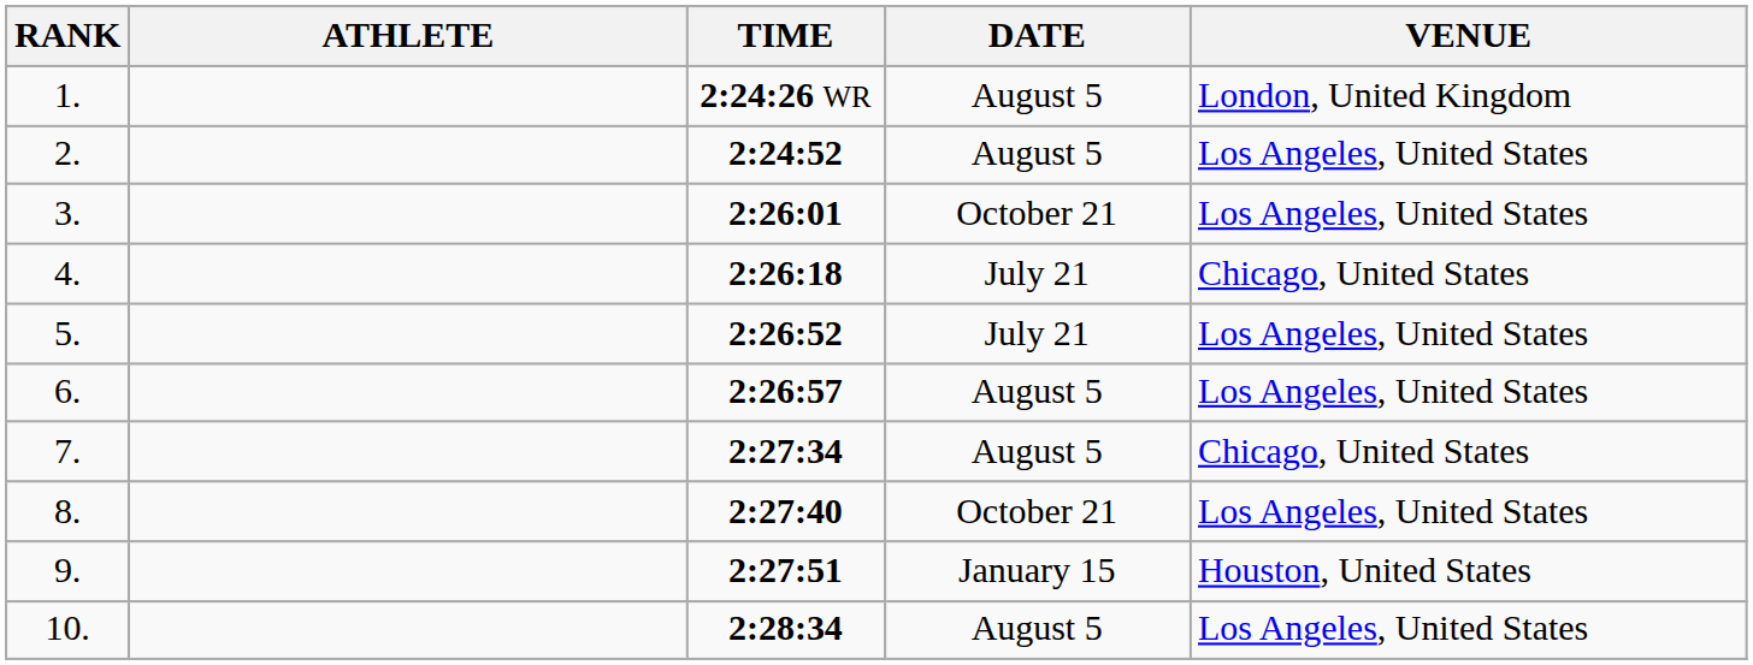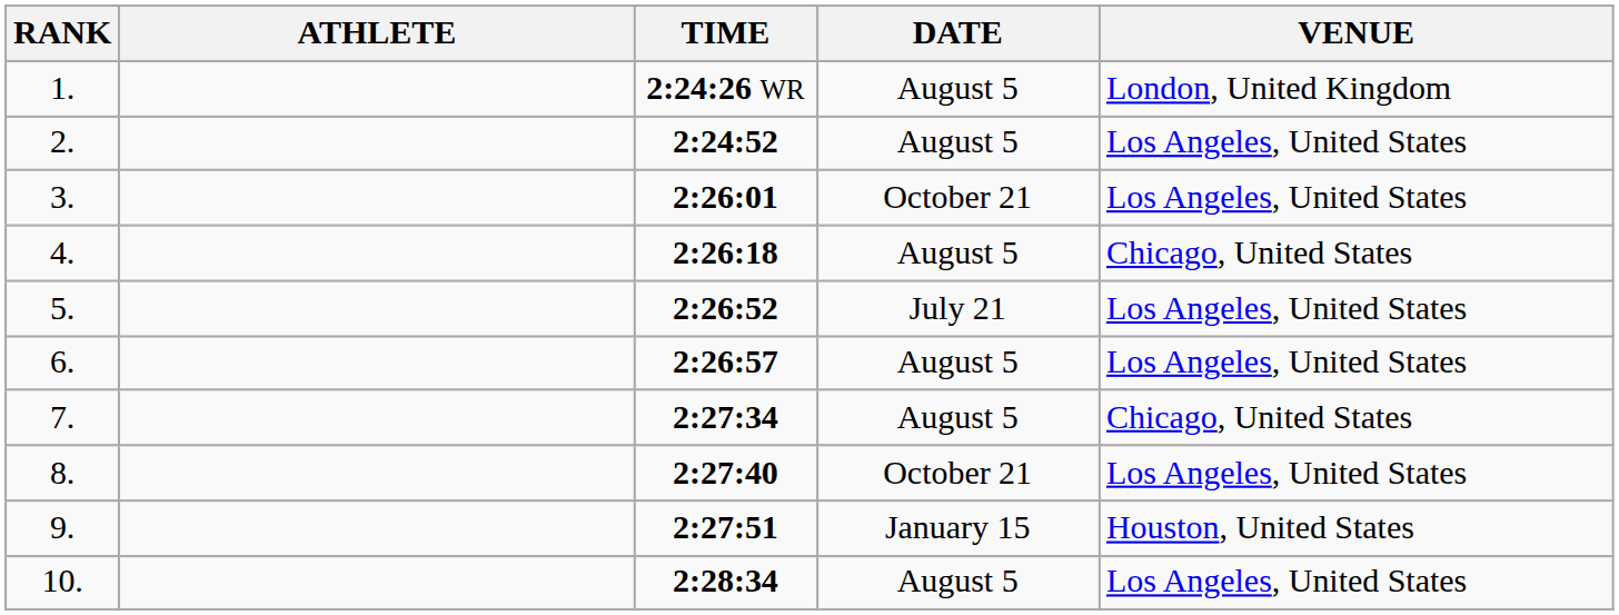 <table class="wikitable" style="border-collapse: collapse; font-size: 90%;">
 <tr>
 <th>RANK</th>
 <th align="center" style="width: 15em">ATHLETE</th>
 <th align="center" style="width: 5em">TIME</th>
 <th align="center" style="width: 8em">DATE</th>
 <th align="center" style="width: 15em">VENUE</th>
 </tr>
 <tr>
 <td align="center">1.</td>
 <td></td>
 <td align="center"><strong>2:24:26</strong> <small>WR</small></td>
 <td align="center">August 5</td>
 <td><a href='#'>London</a>, United Kingdom</td>
 </tr>
 <tr>
 <td align="center">2.</td>
 <td></td>
 <td align="center"><strong>2:24:52</strong></td>
 <td align="center">August 5</td>
 <td><a href='#'>Los Angeles</a>, United States</td>
 </tr>
 <tr>
 <td align="center">3.</td>
 <td></td>
 <td align="center"><strong>2:26:01</strong></td>
 <td align="center">October 21</td>
 <td><a href='#'>Los Angeles</a>, United States</td>
 </tr>
 <tr>
 <td align="center">4.</td>
 <td></td>
 <td align="center"><strong>2:26:18</strong></td>
-<td align="center">July 21</td>
+<td align="center">August 5</td>
 <td><a href='#'>Chicago</a>, United States</td>
 </tr>
 <tr>
 <td align="center">5.</td>
 <td></td>
 <td align="center"><strong>2:26:52</strong></td>
 <td align="center">July 21</td>
 <td><a href='#'>Los Angeles</a>, United States</td>
 </tr>
 <tr>
 <td align="center">6.</td>
 <td></td>
 <td align="center"><strong>2:26:57</strong></td>
 <td align="center">August 5</td>
 <td><a href='#'>Los Angeles</a>, United States</td>
 </tr>
 <tr>
 <td align="center">7.</td>
 <td></td>
 <td align="center"><strong>2:27:34</strong></td>
 <td align="center">August 5</td>
 <td><a href='#'>Chicago</a>, United States</td>
 </tr>
 <tr>
 <td align="center">8.</td>
 <td></td>
 <td align="center"><strong>2:27:40</strong></td>
 <td align="center">October 21</td>
 <td><a href='#'>Los Angeles</a>, United States</td>
 </tr>
 <tr>
 <td align="center">9.</td>
 <td></td>
 <td align="center"><strong>2:27:51</strong></td>
 <td align="center">January 15</td>
 <td><a href='#'>Houston</a>, United States</td>
 </tr>
 <tr>
 <td align="center">10.</td>
 <td></td>
 <td align="center"><strong>2:28:34</strong></td>
 <td align="center">August 5</td>
 <td><a href='#'>Los Angeles</a>, United States</td>
 </tr>
 </table>
